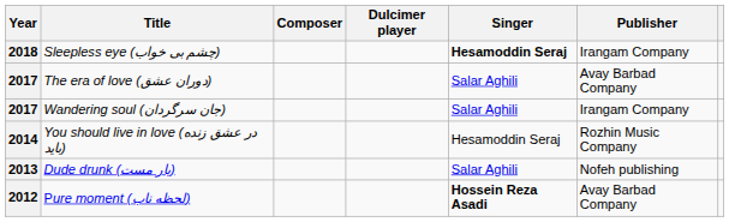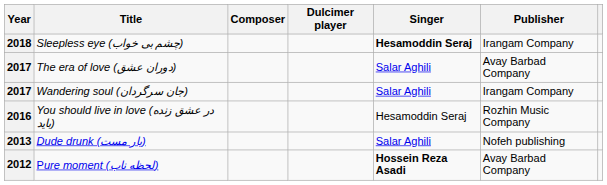 <table class="wikitable plainrowheaders sortable" style="font-size:100%">
 <tr>
 <th scope="col">Year</th>
 <th scope="col">Title</th>
 <th scope="col">Composer</th>
 <th scope="col">Dulcimer player</th>
 <th>Singer</th>
 <th scope="col" class="unsortable">Publisher</th>
 <th></th>
 </tr>
 <tr>
 <th>2018</th>
 <td><em>Sleepless eye (چشم بی خواب)</em></td>
 <td></td>
 <td></td>
 <td><strong>Hesamoddin Seraj</strong></td>
 <td>Irangam Company</td>
 <td></td>
 </tr>
 <tr>
 <th scope="row"><strong>2017</strong></th>
 <td><em>The era of love (دوران عشق)</em></td>
 <td></td>
 <td></td>
 <td><a href='#'>Salar Aghili</a></td>
 <td>Avay Barbad Company</td>
 <td></td>
 </tr>
 <tr>
 <th scope="row"><strong>2017</strong></th>
 <td><em>Wandering soul (جان سرگردان)</em></td>
 <td></td>
 <td></td>
 <td><a href='#'>Salar Aghili</a></td>
 <td>Irangam Company</td>
 <td></td>
 </tr>
 <tr>
-<th>2014</th>
+<th>2016</th>
 <td><em>You should live in love (در عشق زنده باید)</em></td>
 <td></td>
 <td></td>
 <td>Hesamoddin Seraj</td>
 <td>Rozhin Music Company</td>
 <td></td>
 </tr>
 <tr>
 <th>2013</th>
 <td><a href='#'><em>Dude drunk (یار مست)</em></a></td>
 <td></td>
 <td></td>
 <td><a href='#'>Salar Aghili</a></td>
 <td>Nofeh publishing</td>
 <td></td>
 </tr>
 <tr>
 <th>2012</th>
 <td><a href='#'>P<em>ure moment (لحظه ناب)</em></a></td>
 <td></td>
 <td></td>
 <td><strong>Hossein Reza Asadi</strong></td>
 <td>Avay Barbad Company</td>
 <td></td>
 </tr>
 </table>
